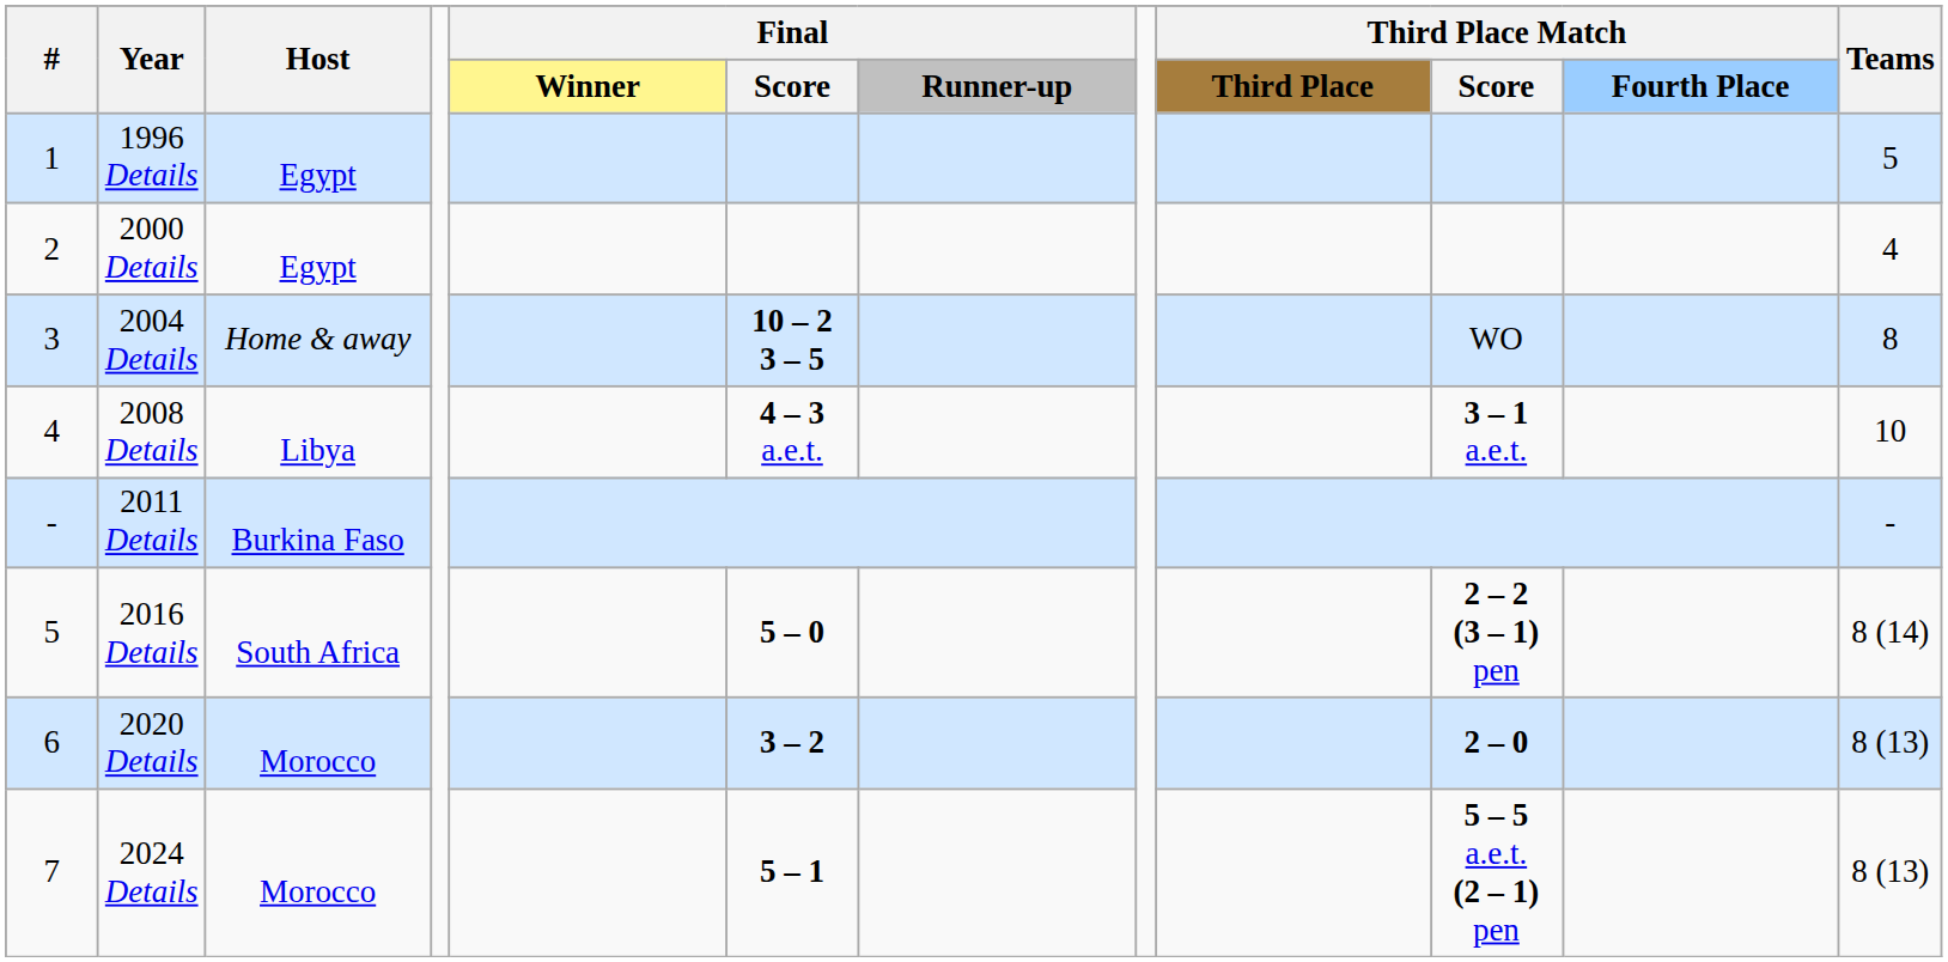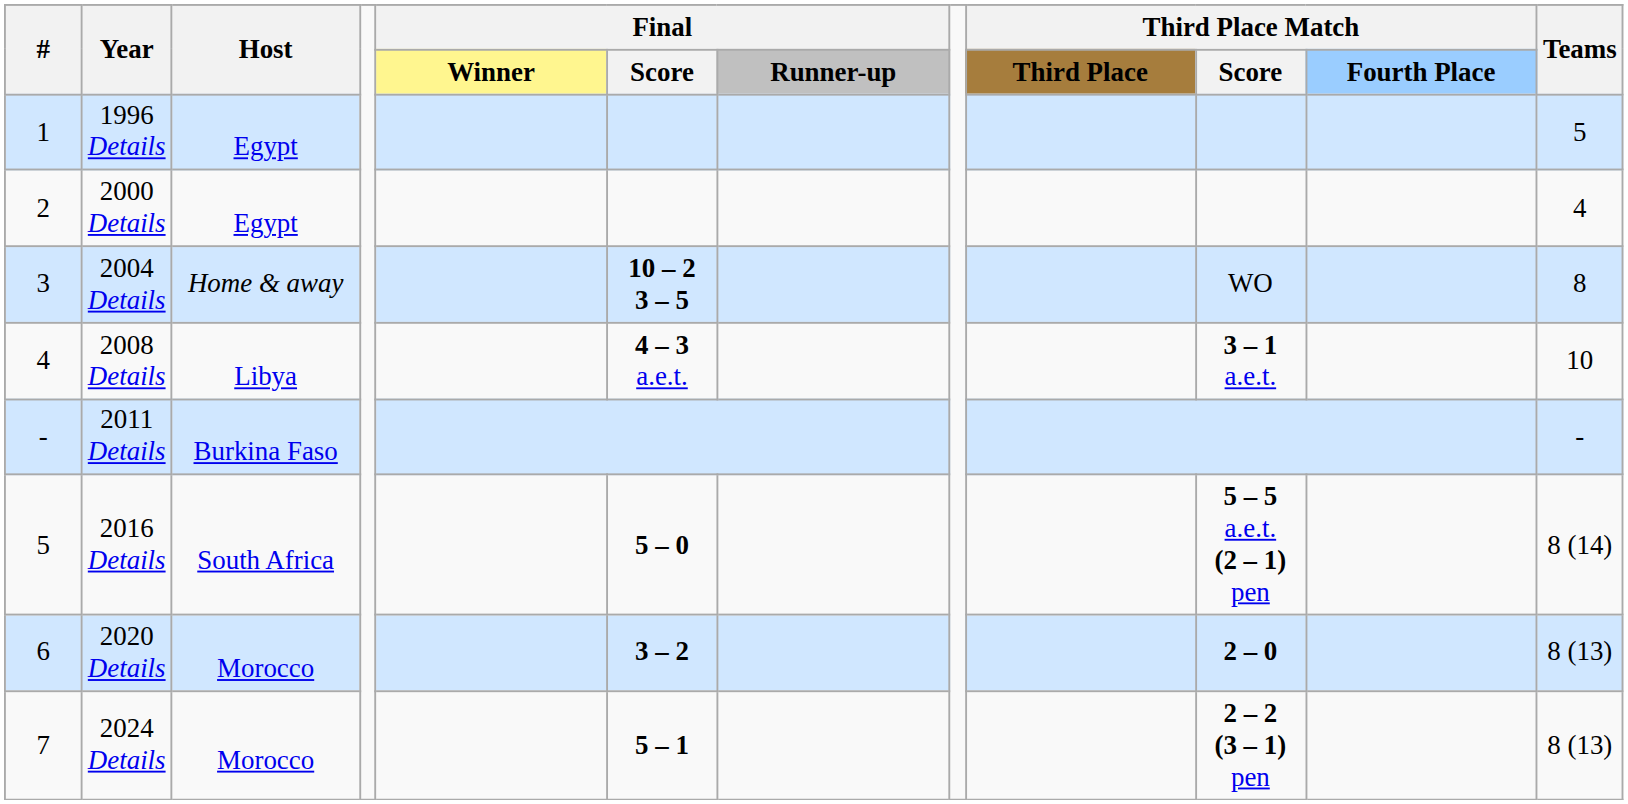 <table class="wikitable" style="font-size:90%; width: 98%; text-align: center;">
 <tr>
 <th rowspan=2 width=5%>#</th>
 <th rowspan=2 width=5%>Year</th>
 <th rowspan=2 width=12%>Host</th>
 <td width = 1% rowspan=10></td>
 <th colspan=3>Final</th>
 <td width = 1% rowspan=10></td>
 <th colspan=3>Third Place Match</th>
 <th rowspan=2 width=5%>Teams</th>
 </tr>
 <tr>
 <th width=15% style="background:#fff68f">Winner</th>
 <th width=7%>Score</th>
 <th width=15% style="background:silver">Runner-up</th>
 <th width=15% style="background:#a67d3d">Third Place</th>
 <th width=7%>Score</th>
 <th width=15% style="background:#9acdff">Fourth Place</th>
 </tr>
 <tr bgcolor=#D0E7FF>
 <td>1</td>
 <td>1996<br><em><a href='#'>Details</a></em></td>
 <td><br><a href='#'>Egypt</a></td>
 <td><strong></strong></td>
 <td></td>
 <td></td>
 <td></td>
 <td></td>
 <td></td>
 <td>5</td>
 </tr>
 <tr>
 <td>2</td>
 <td>2000<br><em><a href='#'>Details</a></em></td>
 <td><br><a href='#'>Egypt</a></td>
 <td><strong></strong></td>
 <td></td>
 <td></td>
 <td></td>
 <td></td>
 <td></td>
 <td>4</td>
 </tr>
 <tr bgcolor=#D0E7FF>
 <td>3</td>
 <td>2004<br><em><a href='#'>Details</a></em></td>
 <td><em>Home & away</em></td>
 <td><strong></strong></td>
 <td><strong>10 – 2</strong> <br> <strong>3 – 5</strong></td>
 <td></td>
 <td></td>
 <td> WO</td>
 <td></td>
 <td>8</td>
 </tr>
 <tr>
 <td>4</td>
 <td>2008<br><em><a href='#'>Details</a></em></td>
 <td><br><a href='#'>Libya</a></td>
 <td><strong></strong></td>
 <td><strong>4 – 3</strong> <a href='#'>a.e.t.</a></td>
 <td></td>
 <td></td>
 <td><strong>3 – 1</strong> <a href='#'>a.e.t.</a></td>
 <td></td>
 <td>10</td>
 </tr>
 <tr bgcolor=#D0E7FF>
 <td>-</td>
 <td>2011<br><em><a href='#'>Details</a></em></td>
 <td><br><a href='#'>Burkina Faso</a></td>
 <td colspan=3></td>
 <td colspan=3></td>
 <td>-</td>
 </tr>
 <tr>
 <td>5</td>
 <td>2016<br><em><a href='#'>Details</a></em></td>
 <td><br><a href='#'>South Africa</a></td>
 <td><strong></strong></td>
 <td><strong>5 – 0</strong></td>
 <td></td>
 <td></td>
-<td><strong>2 – 2</strong><br> <strong>(3 – 1)</strong> <a href='#'>pen</a></td>
+<td><strong>5 – 5</strong> <a href='#'>a.e.t.</a><br> <strong>(2 – 1)</strong> <a href='#'>pen</a></td>
 <td></td>
 <td>8 (14)</td>
 </tr>
 <tr bgcolor=#D0E7FF>
 <td>6</td>
 <td>2020<br><em><a href='#'>Details</a></em></td>
 <td><br><a href='#'>Morocco</a></td>
 <td><strong></strong></td>
 <td><strong>3 – 2</strong></td>
 <td></td>
 <td></td>
 <td><strong>2 – 0</strong></td>
 <td></td>
 <td>8 (13)</td>
 </tr>
 <tr>
 <td>7</td>
 <td>2024<br><em><a href='#'>Details</a></em></td>
 <td><br><a href='#'>Morocco</a></td>
 <td><strong></strong></td>
 <td><strong>5 – 1</strong></td>
 <td></td>
 <td></td>
-<td><strong>5 – 5</strong> <a href='#'>a.e.t.</a><br> <strong>(2 – 1)</strong> <a href='#'>pen</a></td>
+<td><strong>2 – 2</strong><br> <strong>(3 – 1)</strong> <a href='#'>pen</a></td>
 <td></td>
 <td>8 (13)</td>
 </tr>
 </table>
